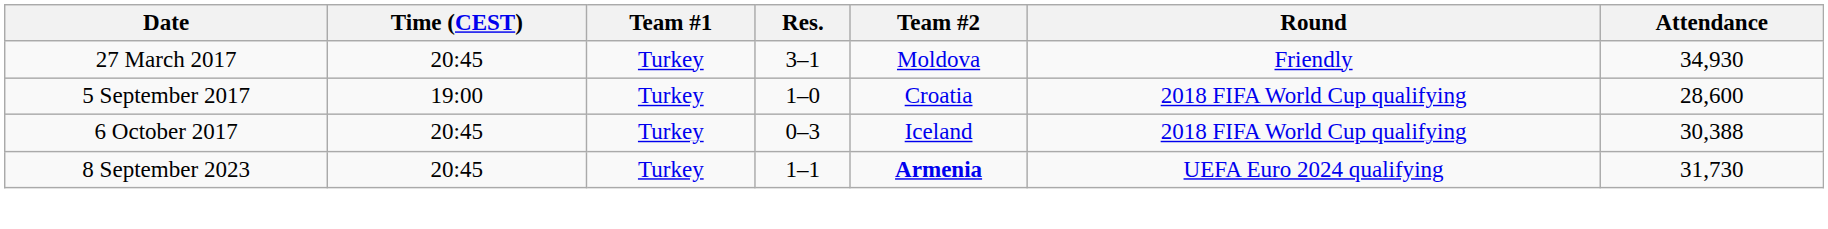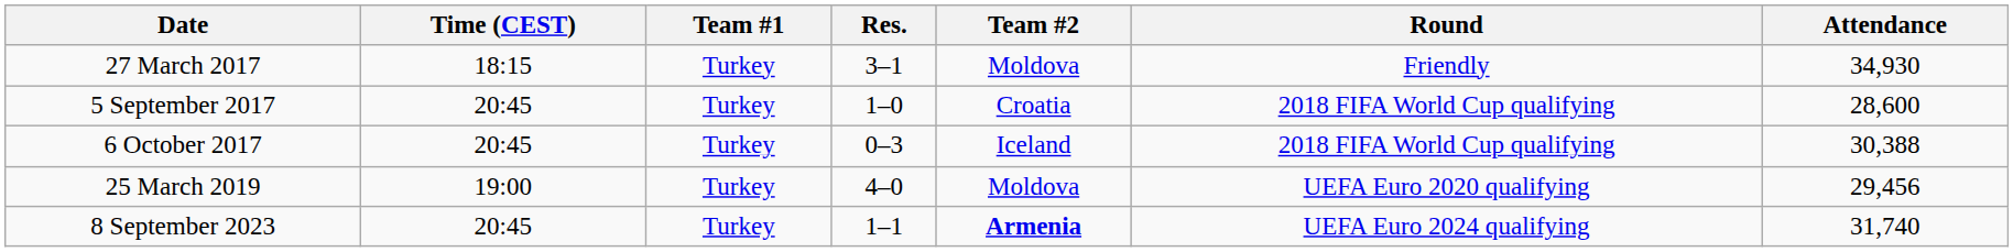 <table class="wikitable"  style="text-align:center; width:100%;">
 <tr>
 <th>Date</th>
 <th>Time (<a href='#'>CEST</a>)</th>
 <th>Team #1</th>
 <th>Res.</th>
 <th>Team #2</th>
 <th>Round</th>
 <th>Attendance</th>
 </tr>
 <tr>
 <td>27 March 2017</td>
-<td>20:45</td>
+<td>18:15</td>
 <td> <a href='#'>Turkey</a></td>
 <td style="text-align:center;">3–1</td>
 <td> <a href='#'>Moldova</a></td>
 <td><a href='#'>Friendly</a></td>
 <td style="text-align:center;">34,930</td>
 </tr>
 <tr>
 <td>5 September 2017</td>
-<td>19:00</td>
+<td>20:45</td>
 <td> <a href='#'>Turkey</a></td>
 <td style="text-align:center;">1–0</td>
 <td> <a href='#'>Croatia</a></td>
 <td><a href='#'>2018 FIFA World Cup qualifying</a></td>
 <td style="text-align:center;">28,600</td>
 </tr>
 <tr>
 <td>6 October 2017</td>
 <td>20:45</td>
 <td> <a href='#'>Turkey</a></td>
 <td style="text-align:center;">0–3</td>
 <td> <a href='#'>Iceland</a></td>
 <td><a href='#'>2018 FIFA World Cup qualifying</a></td>
 <td style="text-align:center;">30,388</td>
 </tr>
 <tr>
+<td>25 March 2019</td>
+<td>19:00</td>
+<td> <a href='#'>Turkey</a></td>
+<td style="text-align:center;">4–0</td>
+<td> <a href='#'>Moldova</a></td>
+<td><a href='#'>UEFA Euro 2020 qualifying</a></td>
+<td style="text-align:center;">29,456</td>
+</tr>
+<tr>
 <td>8 September 2023</td>
 <td>20:45</td>
 <td> <a href='#'>Turkey</a></td>
 <td style="text-align:center;">1–1</td>
 <td><strong> <a href='#'>Armenia</a></strong></td>
 <td><a href='#'>UEFA Euro 2024 qualifying</a></td>
-<td style="text-align:center;">31,730</td>
+<td style="text-align:center;">31,740</td>
 </tr>
 </table>
